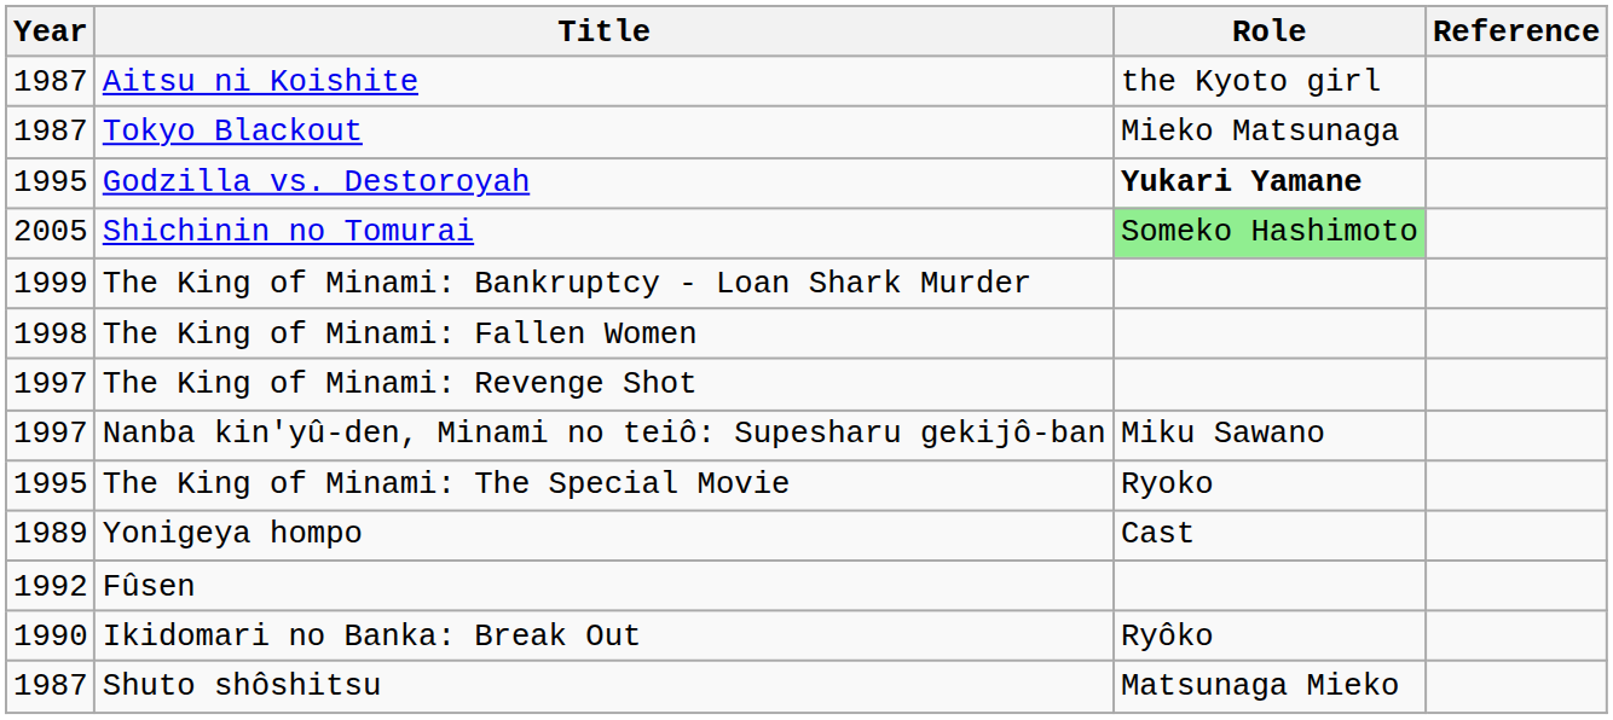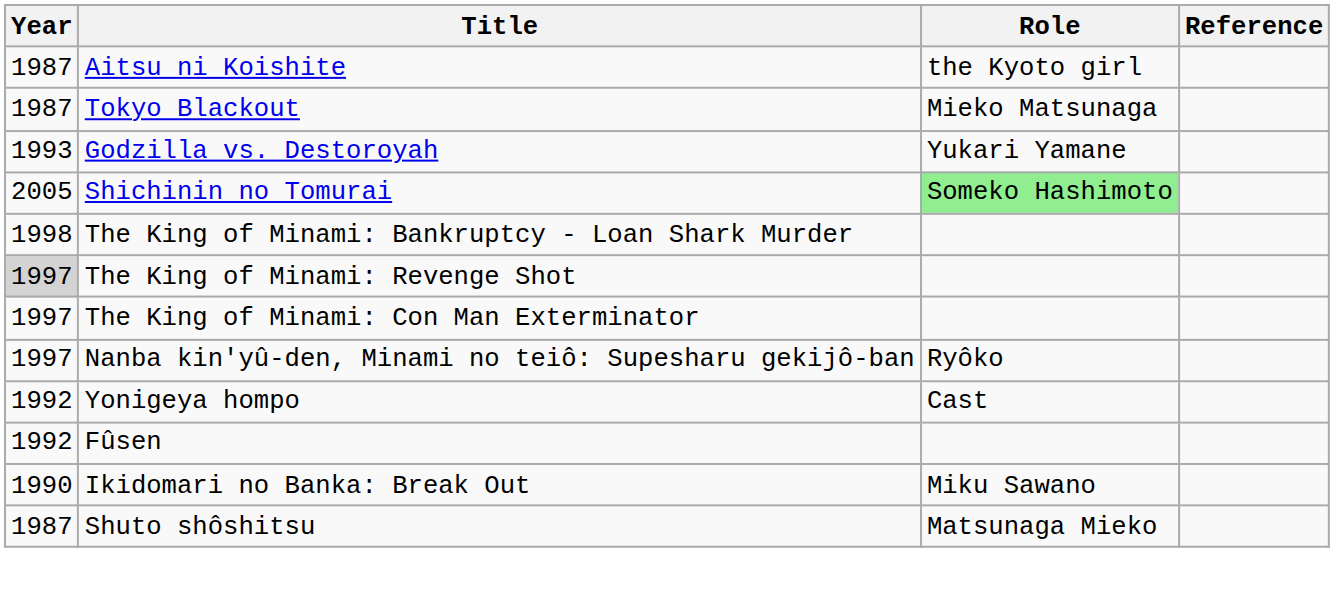 <table class="wikitable">
 <tr>
 <th>Year</th>
 <th>Title</th>
 <th>Role</th>
 <th>Reference</th>
 </tr>
 <tr>
 <td>1987</td>
 <td><a href='#'>Aitsu ni Koishite</a></td>
 <td>the Kyoto girl</td>
 <td></td>
 </tr>
 <tr>
 <td>1987</td>
 <td><a href='#'>Tokyo Blackout</a></td>
 <td>Mieko Matsunaga</td>
 <td></td>
 </tr>
 <tr>
-<td>1995</td>
+<td>1993</td>
 <td><a href='#'>Godzilla vs. Destoroyah</a></td>
-<td><strong>Yukari Yamane</strong></td>
+<td>Yukari Yamane</td>
 <td></td>
 </tr>
 <tr>
 <td>2005</td>
 <td><a href='#'>Shichinin no Tomurai</a></td>
 <td style="background: lightgreen;">Someko Hashimoto</td>
 <td></td>
 </tr>
 <tr>
-<td>1999</td>
+<td>1998</td>
 <td>The King of Minami: Bankruptcy - Loan Shark Murder</td>
 <td></td>
 <td></td>
 </tr>
 <tr>
-<td>1998</td>
-<td>The King of Minami: Fallen Women</td>
-<td></td>
-<td></td>
-</tr>
-<tr>
-<td>1997</td>
+<td style="background: lightgrey;">1997</td>
 <td>The King of Minami: Revenge Shot</td>
 <td></td>
 <td></td>
 </tr>
 <tr>
 <td>1997</td>
-<td>Nanba kin'yû-den, Minami no teiô: Supesharu gekijô-ban</td>
-<td>Miku Sawano</td>
+<td>The King of Minami: Con Man Exterminator</td>
+<td></td>
 <td></td>
 </tr>
 <tr>
-<td>1995</td>
-<td>The King of Minami: The Special Movie</td>
-<td>Ryoko</td>
+<td>1997</td>
+<td>Nanba kin'yû-den, Minami no teiô: Supesharu gekijô-ban</td>
+<td>Ryôko</td>
 <td></td>
 </tr>
 <tr>
-<td>1989</td>
+<td>1992</td>
 <td>Yonigeya hompo</td>
 <td>Cast</td>
 <td></td>
 </tr>
 <tr>
 <td>1992</td>
 <td>Fûsen</td>
 <td></td>
 <td></td>
 </tr>
 <tr>
 <td>1990</td>
 <td>Ikidomari no Banka: Break Out</td>
-<td>Ryôko</td>
+<td>Miku Sawano</td>
 <td></td>
 </tr>
 <tr>
 <td>1987</td>
 <td>Shuto shôshitsu</td>
 <td>Matsunaga Mieko</td>
 <td></td>
 </tr>
 </table>
